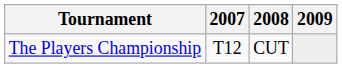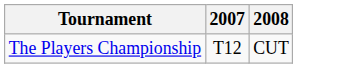 <table class="wikitable" style="font-size:95%;text-align:center;">
 <tr>
 <th>Tournament</th>
 <th>2007</th>
 <th>2008</th>
-<th>2009</th>
 </tr>
 <tr>
 <td align=left><a href='#'>The Players Championship</a></td>
 <td>T12</td>
 <td>CUT</td>
-<td style="background:#eeeeee;"></td>
 </tr>
 </table>
